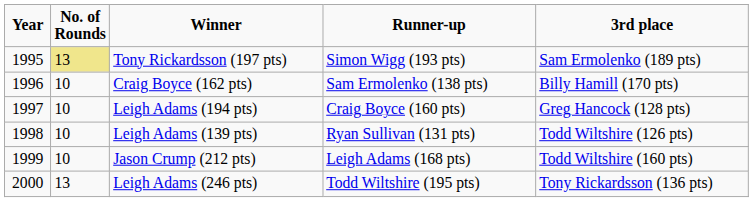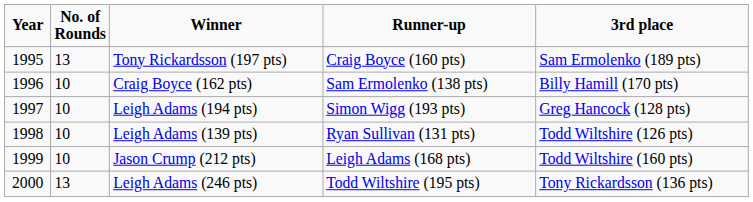 <table class="wikitable">
 <tr align=center>
 <td width=40px  ><strong>Year</strong></td>
 <td width=40px  ><strong>No. of Rounds</strong></td>
 <td width=210px ><strong>Winner</strong></td>
 <td width=210px ><strong>Runner-up</strong></td>
 <td width=210px ><strong>3rd place</strong></td>
 </tr>
 <tr>
 <td align=center>1995</td>
-<td style="background: khaki;"> 13</td>
+<td> 13</td>
 <td> <a href='#'>Tony Rickardsson</a> (197 pts)</td>
-<td> <a href='#'>Simon Wigg</a> (193 pts)</td>
+<td> <a href='#'>Craig Boyce</a> (160 pts)</td>
 <td> <a href='#'>Sam Ermolenko</a> (189 pts)</td>
 </tr>
 <tr>
 <td align=center>1996</td>
 <td> 10</td>
 <td> <a href='#'>Craig Boyce</a> (162 pts)</td>
 <td> <a href='#'>Sam Ermolenko</a> (138 pts)</td>
 <td> <a href='#'>Billy Hamill</a> (170 pts)</td>
 </tr>
 <tr>
 <td align=center>1997</td>
 <td> 10</td>
 <td> <a href='#'>Leigh Adams</a> (194 pts)</td>
-<td> <a href='#'>Craig Boyce</a> (160 pts)</td>
+<td> <a href='#'>Simon Wigg</a> (193 pts)</td>
 <td> <a href='#'>Greg Hancock</a> (128 pts)</td>
 </tr>
 <tr>
 <td align=center>1998</td>
 <td> 10</td>
 <td> <a href='#'>Leigh Adams</a> (139 pts)</td>
 <td> <a href='#'>Ryan Sullivan</a> (131 pts)</td>
 <td> <a href='#'>Todd Wiltshire</a> (126 pts)</td>
 </tr>
 <tr>
 <td align=center>1999</td>
 <td> 10</td>
 <td> <a href='#'>Jason Crump</a> (212 pts)</td>
 <td> <a href='#'>Leigh Adams</a> (168 pts)</td>
 <td> <a href='#'>Todd Wiltshire</a> (160 pts)</td>
 </tr>
 <tr>
 <td align=center>2000</td>
 <td> 13</td>
 <td> <a href='#'>Leigh Adams</a> (246 pts)</td>
 <td> <a href='#'>Todd Wiltshire</a> (195 pts)</td>
 <td> <a href='#'>Tony Rickardsson</a> (136 pts)</td>
 </tr>
 </table>
